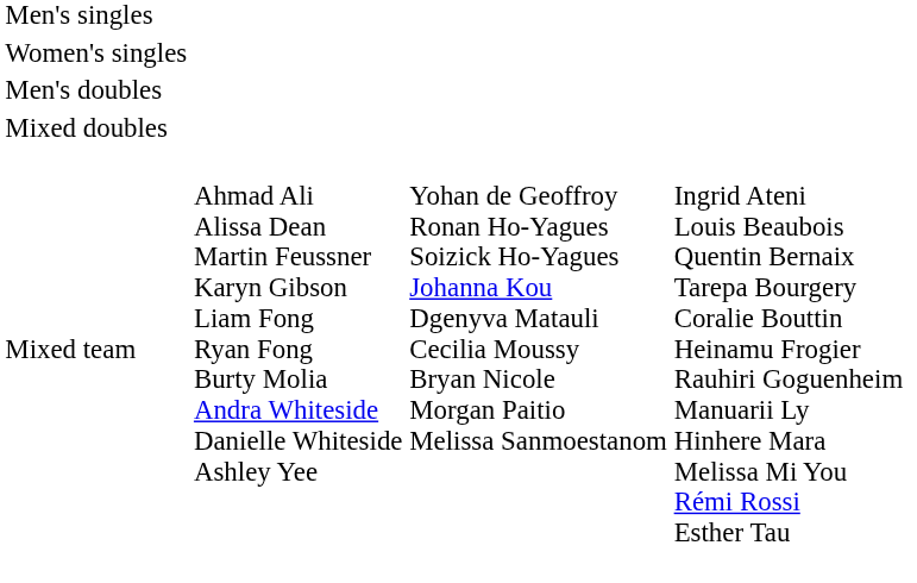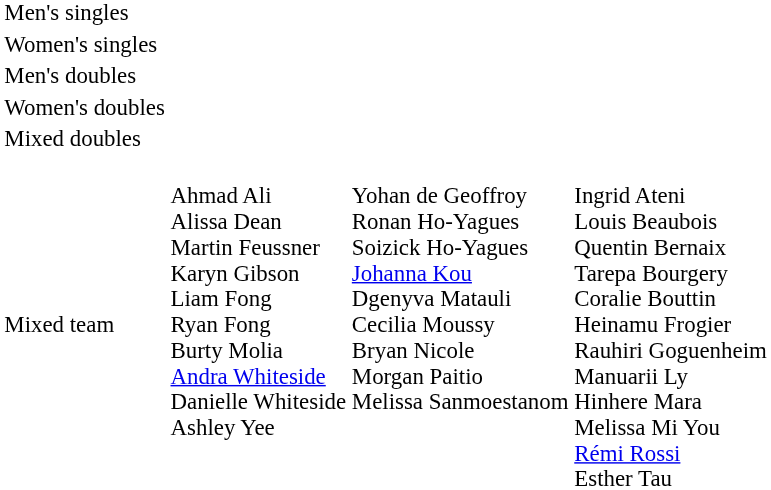 <table>
 <tr>
 <td>Men's singles</td>
 <td></td>
 <td></td>
 <td></td>
 </tr>
 <tr>
 <td>Women's singles</td>
 <td></td>
 <td></td>
 <td></td>
 </tr>
 <tr>
 <td>Men's doubles</td>
 <td></td>
 <td nowrap></td>
 <td nowrap></td>
 </tr>
 <tr>
+<td>Women's doubles</td>
+<td nowrap></td>
+<td></td>
+<td></td>
+</tr>
+<tr>
 <td>Mixed doubles</td>
 <td></td>
 <td></td>
 <td></td>
 </tr>
 <tr>
 <td>Mixed team</td>
 <td valign=top><br>Ahmad Ali<br>Alissa Dean<br>Martin Feussner<br>Karyn Gibson<br>Liam Fong<br>Ryan Fong<br>Burty Molia<br><a href='#'>Andra Whiteside</a><br>Danielle Whiteside<br>Ashley Yee</td>
 <td valign=top><br>Yohan de Geoffroy<br>Ronan Ho-Yagues<br>Soizick Ho-Yagues<br><a href='#'>Johanna Kou</a><br>Dgenyva Matauli<br>Cecilia Moussy<br>Bryan Nicole<br>Morgan Paitio<br>Melissa Sanmoestanom</td>
 <td><br>Ingrid Ateni<br>Louis Beaubois<br>Quentin Bernaix<br>Tarepa Bourgery<br>Coralie Bouttin<br>Heinamu Frogier<br>Rauhiri Goguenheim<br>Manuarii Ly<br>Hinhere Mara<br>Melissa Mi You<br><a href='#'>Rémi Rossi</a><br>Esther Tau</td>
 </tr>
 </table>
